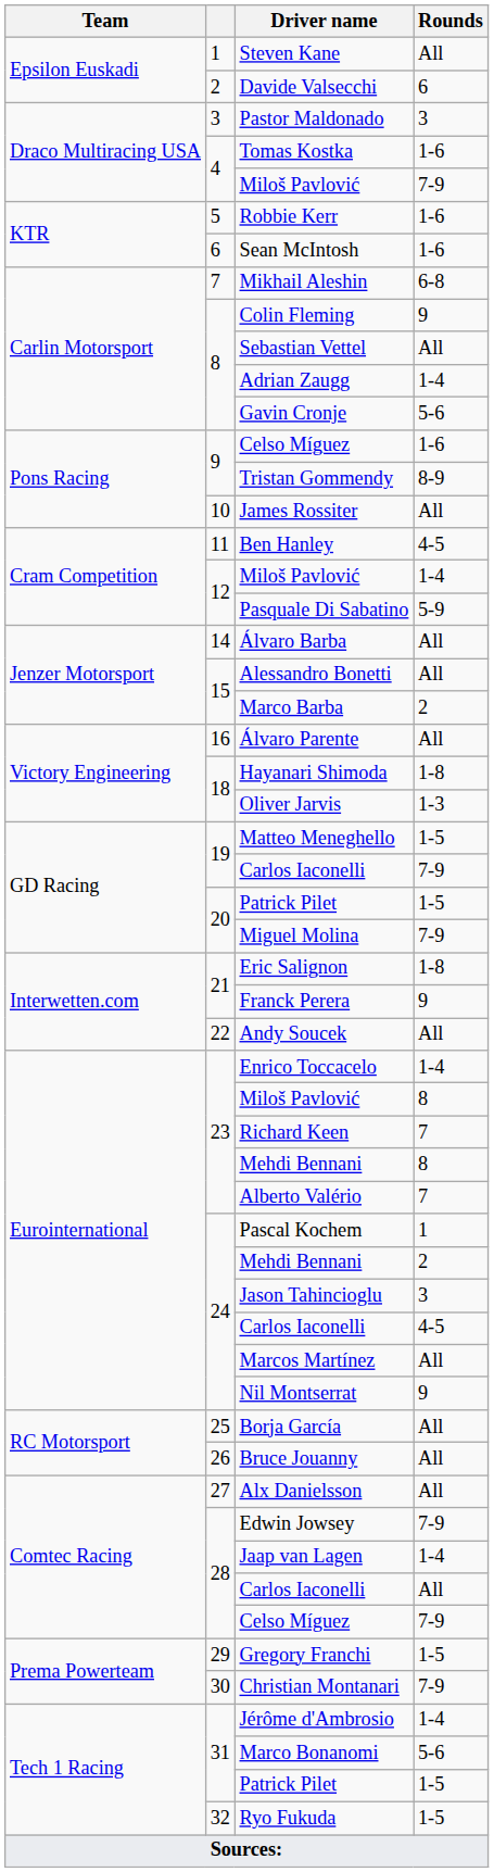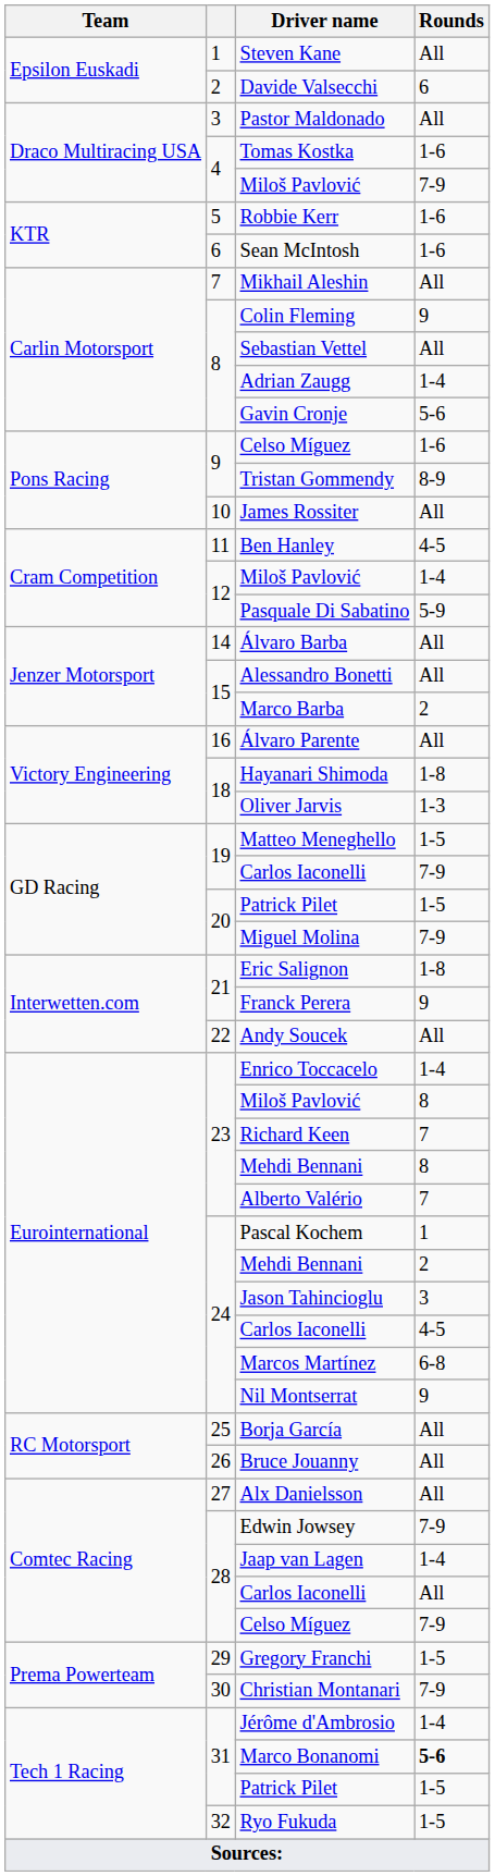 <table class="wikitable" style="font-size:85%">
 <tr>
 <th>Team</th>
 <th></th>
 <th>Driver name</th>
 <th>Rounds</th>
 </tr>
 <tr>
 <td rowspan=2> <a href='#'>Epsilon Euskadi</a></td>
 <td>1</td>
 <td> <a href='#'>Steven Kane</a></td>
 <td>All</td>
 </tr>
 <tr>
 <td>2</td>
 <td> <a href='#'>Davide Valsecchi</a></td>
 <td>6</td>
 </tr>
 <tr>
 <td rowspan=3> <a href='#'>Draco Multiracing USA</a></td>
 <td>3</td>
 <td> <a href='#'>Pastor Maldonado</a></td>
-<td>3</td>
+<td>All</td>
 </tr>
 <tr>
 <td rowspan=2>4</td>
 <td> <a href='#'>Tomas Kostka</a></td>
 <td>1-6</td>
 </tr>
 <tr>
 <td> <a href='#'>Miloš Pavlović</a></td>
 <td>7-9</td>
 </tr>
 <tr>
 <td rowspan=2> <a href='#'>KTR</a></td>
 <td>5</td>
 <td> <a href='#'>Robbie Kerr</a></td>
 <td>1-6</td>
 </tr>
 <tr>
 <td>6</td>
 <td> Sean McIntosh</td>
 <td>1-6</td>
 </tr>
 <tr>
 <td rowspan=5> <a href='#'>Carlin Motorsport</a></td>
 <td>7</td>
 <td> <a href='#'>Mikhail Aleshin</a></td>
-<td>6-8</td>
+<td>All</td>
 </tr>
 <tr>
 <td rowspan=4>8</td>
 <td> <a href='#'>Colin Fleming</a></td>
 <td>9</td>
 </tr>
 <tr>
 <td> <a href='#'>Sebastian Vettel</a></td>
 <td>All</td>
 </tr>
 <tr>
 <td> <a href='#'>Adrian Zaugg</a></td>
 <td>1-4</td>
 </tr>
 <tr>
 <td> <a href='#'>Gavin Cronje</a></td>
 <td>5-6</td>
 </tr>
 <tr>
 <td rowspan=3> <a href='#'>Pons Racing</a></td>
 <td rowspan=2>9</td>
 <td> <a href='#'>Celso Míguez</a></td>
 <td>1-6</td>
 </tr>
 <tr>
 <td> <a href='#'>Tristan Gommendy</a></td>
 <td>8-9</td>
 </tr>
 <tr>
 <td>10</td>
 <td> <a href='#'>James Rossiter</a></td>
 <td>All</td>
 </tr>
 <tr>
 <td rowspan=3> <a href='#'>Cram Competition</a></td>
 <td>11</td>
 <td> <a href='#'>Ben Hanley</a></td>
 <td>4-5</td>
 </tr>
 <tr>
 <td rowspan=2>12</td>
 <td> <a href='#'>Miloš Pavlović</a></td>
 <td>1-4</td>
 </tr>
 <tr>
 <td> <a href='#'>Pasquale Di Sabatino</a></td>
 <td>5-9</td>
 </tr>
 <tr>
 <td rowspan=3> <a href='#'>Jenzer Motorsport</a></td>
 <td>14</td>
 <td> <a href='#'>Álvaro Barba</a></td>
 <td>All</td>
 </tr>
 <tr>
 <td rowspan=2>15</td>
 <td> <a href='#'>Alessandro Bonetti</a></td>
 <td>All</td>
 </tr>
 <tr>
 <td> <a href='#'>Marco Barba</a></td>
 <td>2</td>
 </tr>
 <tr>
 <td rowspan=3> <a href='#'>Victory Engineering</a></td>
 <td>16</td>
 <td> <a href='#'>Álvaro Parente</a></td>
 <td>All</td>
 </tr>
 <tr>
 <td rowspan=2>18</td>
 <td> <a href='#'>Hayanari Shimoda</a></td>
 <td>1-8</td>
 </tr>
 <tr>
 <td> <a href='#'>Oliver Jarvis</a></td>
 <td>1-3</td>
 </tr>
 <tr>
 <td rowspan=4> GD Racing</td>
 <td rowspan=2>19</td>
 <td> <a href='#'>Matteo Meneghello</a></td>
 <td>1-5</td>
 </tr>
 <tr>
 <td> <a href='#'>Carlos Iaconelli</a></td>
 <td>7-9</td>
 </tr>
 <tr>
 <td rowspan=2>20</td>
 <td> <a href='#'>Patrick Pilet</a></td>
 <td>1-5</td>
 </tr>
 <tr>
 <td> <a href='#'>Miguel Molina</a></td>
 <td>7-9</td>
 </tr>
 <tr>
 <td rowspan=3> <a href='#'>Interwetten.com</a></td>
 <td rowspan=2>21</td>
 <td> <a href='#'>Eric Salignon</a></td>
 <td>1-8</td>
 </tr>
 <tr>
 <td> <a href='#'>Franck Perera</a></td>
 <td>9</td>
 </tr>
 <tr>
 <td>22</td>
 <td> <a href='#'>Andy Soucek</a></td>
 <td>All</td>
 </tr>
 <tr>
 <td rowspan=11> <a href='#'>Eurointernational</a></td>
 <td rowspan=5>23</td>
 <td> <a href='#'>Enrico Toccacelo</a></td>
 <td>1-4</td>
 </tr>
 <tr>
 <td> <a href='#'>Miloš Pavlović</a></td>
 <td>8</td>
 </tr>
 <tr>
 <td> <a href='#'>Richard Keen</a></td>
 <td>7</td>
 </tr>
 <tr>
 <td> <a href='#'>Mehdi Bennani</a></td>
 <td>8</td>
 </tr>
 <tr>
 <td> <a href='#'>Alberto Valério</a></td>
 <td>7</td>
 </tr>
 <tr>
 <td rowspan=6>24</td>
 <td> Pascal Kochem</td>
 <td>1</td>
 </tr>
 <tr>
 <td> <a href='#'>Mehdi Bennani</a></td>
 <td>2</td>
 </tr>
 <tr>
 <td> <a href='#'>Jason Tahincioglu</a></td>
 <td>3</td>
 </tr>
 <tr>
 <td> <a href='#'>Carlos Iaconelli</a></td>
 <td>4-5</td>
 </tr>
 <tr>
 <td> <a href='#'>Marcos Martínez</a></td>
-<td>All</td>
+<td>6-8</td>
 </tr>
 <tr>
 <td> <a href='#'>Nil Montserrat</a></td>
 <td>9</td>
 </tr>
 <tr>
 <td rowspan=2> <a href='#'>RC Motorsport</a></td>
 <td>25</td>
 <td> <a href='#'>Borja García</a></td>
 <td>All</td>
 </tr>
 <tr>
 <td>26</td>
 <td> <a href='#'>Bruce Jouanny</a></td>
 <td>All</td>
 </tr>
 <tr>
 <td rowspan=5> <a href='#'>Comtec Racing</a></td>
 <td>27</td>
 <td> <a href='#'>Alx Danielsson</a></td>
 <td>All</td>
 </tr>
 <tr>
 <td rowspan=4>28</td>
 <td> Edwin Jowsey</td>
 <td>7-9</td>
 </tr>
 <tr>
 <td> <a href='#'>Jaap van Lagen</a></td>
 <td>1-4</td>
 </tr>
 <tr>
 <td> <a href='#'>Carlos Iaconelli</a></td>
 <td>All</td>
 </tr>
 <tr>
 <td> <a href='#'>Celso Míguez</a></td>
 <td>7-9</td>
 </tr>
 <tr>
 <td rowspan=2> <a href='#'>Prema Powerteam</a></td>
 <td>29</td>
 <td> <a href='#'>Gregory Franchi</a></td>
 <td>1-5</td>
 </tr>
 <tr>
 <td>30</td>
 <td> <a href='#'>Christian Montanari</a></td>
 <td>7-9</td>
 </tr>
 <tr>
 <td rowspan=4> <a href='#'>Tech 1 Racing</a></td>
 <td rowspan=3>31</td>
 <td> <a href='#'>Jérôme d'Ambrosio</a></td>
 <td>1-4</td>
 </tr>
 <tr>
 <td> <a href='#'>Marco Bonanomi</a></td>
-<td>5-6</td>
+<td><strong>5-6</strong></td>
 </tr>
 <tr>
 <td> <a href='#'>Patrick Pilet</a></td>
 <td>1-5</td>
 </tr>
 <tr>
 <td>32</td>
 <td> <a href='#'>Ryo Fukuda</a></td>
 <td>1-5</td>
 </tr>
 <tr class="sortbottom">
 <td colspan="4" style="background-color:#EAECF0;text-align:center"><strong>Sources:</strong></td>
 </tr>
 </table>
